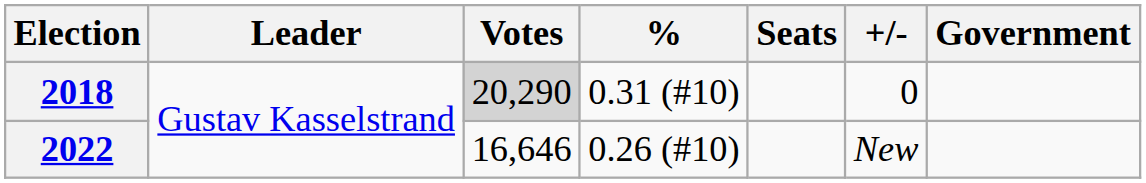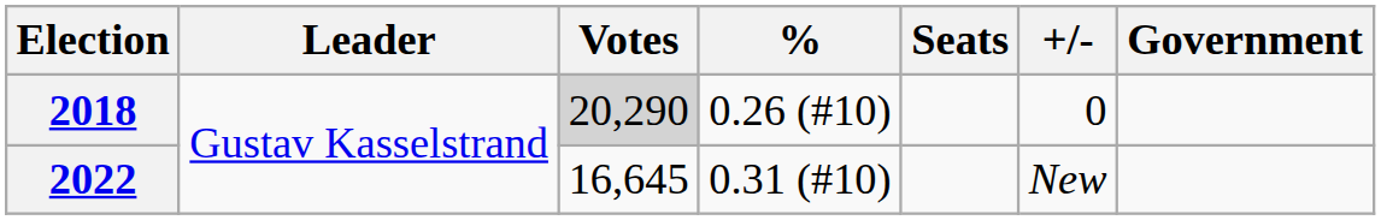 <table class="wikitable" style="text-align:right;">
 <tr>
 <th>Election</th>
 <th>Leader</th>
 <th>Votes</th>
 <th>%</th>
 <th>Seats</th>
 <th>+/-</th>
 <th>Government</th>
 </tr>
 <tr>
 <th><a href='#'>2018</a></th>
 <td rowspan=2><a href='#'>Gustav Kasselstrand</a></td>
 <td style="background: lightgrey;">20,290</td>
-<td>0.31 (#10)</td>
+<td>0.26 (#10)</td>
 <td></td>
 <td> 0</td>
 <td></td>
 </tr>
 <tr>
 <th><a href='#'>2022</a></th>
-<td>16,646</td>
-<td>0.26 (#10)</td>
+<td>16,645</td>
+<td>0.31 (#10)</td>
 <td></td>
 <td><em>New</em></td>
 <td></td>
 </tr>
 </table>
